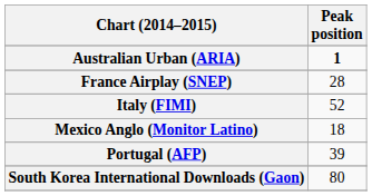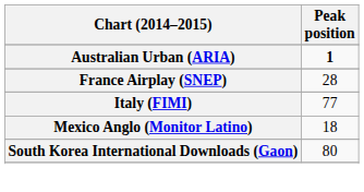 <table class="wikitable sortable plainrowheaders" style="text-align:center">
 <tr>
 <th>Chart (2014–2015)</th>
 <th>Peak<br>position</th>
 </tr>
 <tr>
 </tr>
 <tr>
 <th scope="row">Australian Urban (<a href='#'>ARIA</a>)</th>
 <td style="text-align:center;"><strong>1</strong></td>
 </tr>
 <tr>
 </tr>
 <tr>
 </tr>
 <tr>
 </tr>
 <tr>
 </tr>
 <tr>
 </tr>
 <tr>
 </tr>
 <tr>
 </tr>
 <tr>
 </tr>
 <tr>
 </tr>
 <tr>
 </tr>
 <tr>
 </tr>
 <tr>
 <th scope="row">France Airplay (<a href='#'>SNEP</a>)</th>
 <td style="text-align:center;">28</td>
 </tr>
 <tr>
 </tr>
 <tr>
 </tr>
 <tr>
 <th scope="row">Italy (<a href='#'>FIMI</a>)</th>
-<td style="text-align:center;">52</td>
+<td style="text-align:center;">77</td>
 </tr>
 <tr>
 <th scope="row">Mexico Anglo (<a href='#'>Monitor Latino</a>)</th>
 <td style="text-align:center;">18</td>
 </tr>
 <tr>
 </tr>
 <tr>
 </tr>
 <tr>
-</tr>
-<tr>
-<th scope="row">Portugal (<a href='#'>AFP</a>)</th>
-<td style="text-align:center;">39</td>
 </tr>
 <tr>
 </tr>
 <tr>
 </tr>
 <tr>
 <th scope="row">South Korea International Downloads (<a href='#'>Gaon</a>)</th>
 <td style="text-align:center;">80</td>
 </tr>
 <tr>
 </tr>
 <tr>
 </tr>
 <tr>
 </tr>
 <tr>
 </tr>
 <tr>
 </tr>
 <tr>
 </tr>
 <tr>
 </tr>
 <tr>
 </tr>
 <tr>
 </tr>
 <tr>
 </tr>
 </table>
